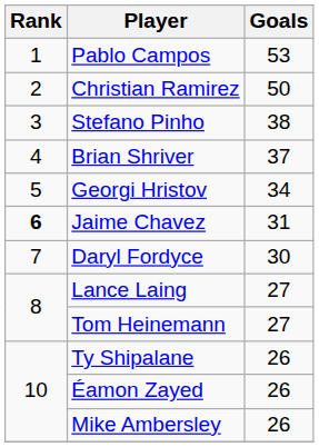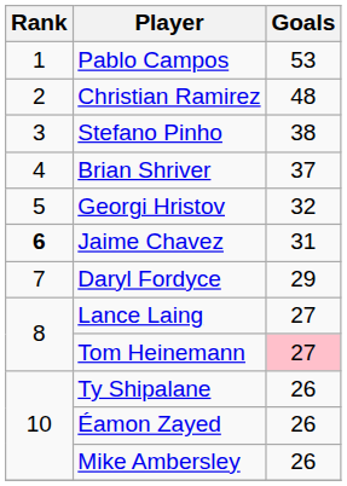 <table class="wikitable">
 <tr>
 <th>Rank</th>
 <th>Player</th>
 <th>Goals</th>
 </tr>
 <tr>
 <td align=center>1</td>
 <td> <a href='#'>Pablo Campos</a></td>
 <td align=center>53</td>
 </tr>
 <tr>
 <td align=center>2</td>
 <td> <a href='#'>Christian Ramirez</a></td>
-<td align=center>50</td>
+<td align=center>48</td>
 </tr>
 <tr>
 <td align=center>3</td>
 <td> <a href='#'>Stefano Pinho</a></td>
 <td align=center>38</td>
 </tr>
 <tr>
 <td align=center>4</td>
 <td> <a href='#'>Brian Shriver</a></td>
 <td align=center>37</td>
 </tr>
 <tr>
 <td align=center>5</td>
 <td> <a href='#'>Georgi Hristov</a></td>
-<td align=center>34</td>
+<td align=center>32</td>
 </tr>
 <tr>
 <td align=center><strong>6</strong></td>
 <td> <a href='#'>Jaime Chavez</a></td>
 <td align=center>31</td>
 </tr>
 <tr>
 <td align=center>7</td>
 <td> <a href='#'>Daryl Fordyce</a></td>
-<td align=center>30</td>
+<td align=center>29</td>
 </tr>
 <tr>
 <td rowspan="2" style="text-align:center;">8</td>
 <td> <a href='#'>Lance Laing</a></td>
 <td align=center>27</td>
 </tr>
 <tr>
 <td> <a href='#'>Tom Heinemann</a></td>
-<td align=center>27</td>
+<td align=center style="background: pink;">27</td>
 </tr>
 <tr>
 <td rowspan="3" style="text-align:center;">10</td>
 <td> <a href='#'>Ty Shipalane</a></td>
 <td align=center>26</td>
 </tr>
 <tr>
 <td> <a href='#'>Éamon Zayed</a></td>
 <td align=center>26</td>
 </tr>
 <tr>
 <td> <a href='#'>Mike Ambersley</a></td>
 <td align=center>26</td>
 </tr>
 <tr>
 </tr>
 </table>
